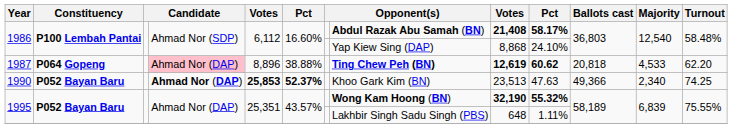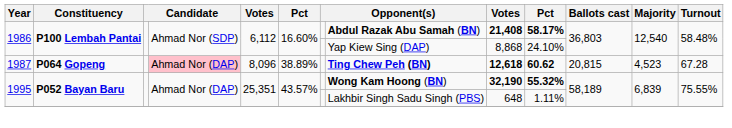 <table class="wikitable" style="margin:0.5em ; font-size:95%">
 <tr>
 <th>Year</th>
 <th>Constituency</th>
 <th colspan=2>Candidate</th>
 <th>Votes</th>
 <th>Pct</th>
 <th colspan=2>Opponent(s)</th>
 <th>Votes</th>
 <th>Pct</th>
 <th>Ballots cast</th>
 <th>Majority</th>
 <th>Turnout</th>
 </tr>
 <tr>
 <td rowspan=2><a href='#'>1986</a></td>
 <td rowspan=2><strong>P100 <a href='#'>Lembah Pantai</a></strong></td>
 <td rowspan=2 ></td>
 <td rowspan=2>Ahmad Nor (<a href='#'>SDP</a>)</td>
 <td rowspan=2 align="right">6,112</td>
 <td rowspan=2>16.60%</td>
 <td></td>
 <td><strong>Abdul Razak Abu Samah</strong> (<strong><a href='#'>BN</a></strong>)</td>
 <td align="right"><strong>21,408</strong></td>
 <td><strong>58.17%</strong></td>
 <td rowspan=2>36,803</td>
 <td rowspan=2>12,540</td>
 <td rowspan=2>58.48%</td>
 </tr>
 <tr>
 <td></td>
 <td>Yap Kiew Sing (<a href='#'>DAP</a>)</td>
 <td align="right">8,868</td>
 <td align=right>24.10%</td>
 </tr>
 <tr>
 <td><a href='#'>1987</a></td>
 <td><strong>P064 <a href='#'>Gopeng</a></strong></td>
 <td></td>
 <td style="background: pink;">Ahmad Nor (<a href='#'>DAP</a>)</td>
-<td align="right">8,896</td>
-<td>38.88%</td>
+<td align="right">8,096</td>
+<td>38.89%</td>
 <td></td>
 <td><strong><a href='#'>Ting Chew Peh</a> (<a href='#'>BN</a>)</strong></td>
-<td align="right"><strong>12,619</strong></td>
+<td align="right"><strong>12,618</strong></td>
 <td><strong>60.62</strong></td>
-<td>20,818</td>
-<td>4,533</td>
-<td>62.20</td>
-</tr>
-<tr>
-<td><a href='#'>1990</a></td>
-<td><strong>P052 <a href='#'>Bayan Baru</a></strong></td>
-<td></td>
-<td><strong>Ahmad Nor</strong> (<strong><a href='#'>DAP</a></strong>)</td>
-<td align="right"><strong>25,853</strong></td>
-<td><strong>52.37%</strong></td>
-<td></td>
-<td>Khoo Gark Kim (<a href='#'>BN</a>)</td>
-<td align="right">23,513</td>
-<td>47.63</td>
-<td>49,366</td>
-<td>2,340</td>
-<td>74.25</td>
+<td>20,815</td>
+<td>4,523</td>
+<td>67.28</td>
 </tr>
 <tr>
 <td rowspan=2><a href='#'>1995</a></td>
 <td rowspan=2><strong>P052 <a href='#'>Bayan Baru</a></strong></td>
 <td rowspan=2 ></td>
 <td rowspan=2>Ahmad Nor (<a href='#'>DAP</a>)</td>
 <td rowspan=2 align="right">25,351</td>
 <td rowspan=2>43.57%</td>
 <td></td>
 <td><strong>Wong Kam Hoong</strong> (<strong><a href='#'>BN</a></strong>)</td>
 <td align="right"><strong>32,190</strong></td>
 <td><strong>55.32%</strong></td>
 <td rowspan=2>58,189</td>
 <td rowspan=2>6,839</td>
 <td rowspan=2>75.55%</td>
 </tr>
 <tr>
 <td></td>
 <td>Lakhbir Singh Sadu Singh (<a href='#'>PBS</a>)</td>
 <td align="right">648</td>
 <td align=right>1.11%</td>
 </tr>
 <tr>
 </tr>
 </table>
